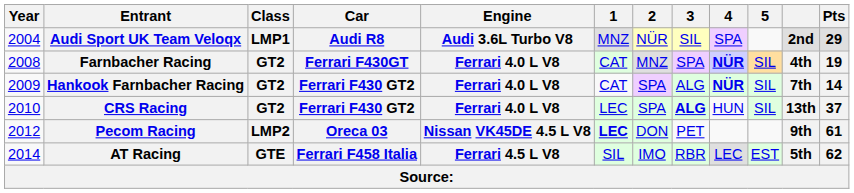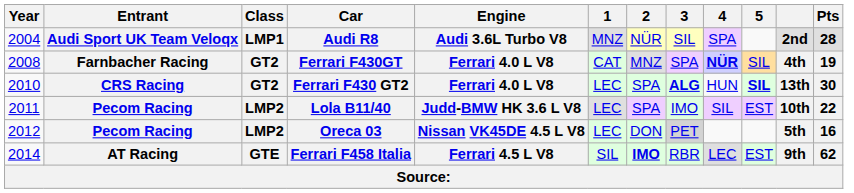 <table class="wikitable" style="text-align:center; font-size:90%">
 <tr>
 <th>Year</th>
 <th>Entrant</th>
 <th>Class</th>
 <th>Car</th>
 <th>Engine</th>
 <th>1</th>
 <th>2</th>
 <th>3</th>
 <th>4</th>
 <th>5</th>
 <th></th>
 <th>Pts</th>
 </tr>
 <tr>
 <td><a href='#'>2004</a></td>
 <th><a href='#'>Audi Sport UK Team Veloqx</a></th>
 <th>LMP1</th>
 <th><a href='#'>Audi R8</a></th>
 <th><a href='#'>Audi</a> 3.6L Turbo V8</th>
 <td style="background:#DFDFDF;"><a href='#'>MNZ</a><br></td>
 <td style="background:#FFFFBF;"><a href='#'>NÜR</a><br></td>
 <td style="background:#FFFFBF;"><a href='#'>SIL</a><br></td>
 <td style="background:#EFCFFF;"><a href='#'>SPA</a><br></td>
 <td></td>
 <th style="background:#DFDFDF;">2nd</th>
-<th style="background:#DFDFDF;">29</th>
+<th style="background:#DFDFDF;">28</th>
 </tr>
 <tr>
 <td><a href='#'>2008</a></td>
 <th>Farnbacher Racing</th>
 <th>GT2</th>
 <th><a href='#'>Ferrari F430GT</a></th>
 <th><a href='#'>Ferrari</a> 4.0 L V8</th>
 <td style="background:#DFFFDF;"><a href='#'>CAT</a><br></td>
 <td style="background:#DFDFDF;"><a href='#'>MNZ</a><br></td>
 <td style="background:#EFCFFF;"><a href='#'>SPA</a><br></td>
 <td style="background:#CFCFFF;"><strong><a href='#'>NÜR</a></strong><br></td>
 <td style="background:#FFDF9F;"><a href='#'>SIL</a><br></td>
 <th>4th</th>
 <th>19</th>
 </tr>
 <tr>
-<td><a href='#'>2009</a></td>
-<th><a href='#'>Hankook</a> Farnbacher Racing</th>
-<th>GT2</th>
-<th><a href='#'>Ferrari F430</a> GT2</th>
-<th><a href='#'>Ferrari</a> 4.0 L V8</th>
-<td><a href='#'>CAT</a></td>
-<td style="background:#EFCFFF;"><a href='#'>SPA</a><br></td>
-<td style="background:#DFFFDF;"><a href='#'>ALG</a><br></td>
-<td style="background:#DFFFDF;"><strong><a href='#'>NÜR</a></strong><br></td>
-<td style="background:#DFFFDF;"><a href='#'>SIL</a><br></td>
-<th>7th</th>
-<th>14</th>
-</tr>
-<tr>
 <td><a href='#'>2010</a></td>
 <th><a href='#'>CRS Racing</a></th>
 <th>GT2</th>
 <th><a href='#'>Ferrari F430</a> GT2</th>
 <th><a href='#'>Ferrari</a> 4.0 L V8</th>
 <td style="background:#DFFFDF;"><a href='#'>LEC</a><br></td>
 <td style="background:#DFFFDF;"><a href='#'>SPA</a><br></td>
 <td style="background:#DFFFDF;"><strong><a href='#'>ALG</a><br></strong></td>
 <td><a href='#'>HUN</a></td>
-<td style="background:#DFFFDF;"><a href='#'>SIL</a><br></td>
+<td style="background:#DFFFDF;"><strong><a href='#'>SIL</a><br></strong></td>
 <th>13th</th>
-<th>37</th>
+<th>30</th>
+</tr>
+<tr>
+<td><a href='#'>2011</a></td>
+<th><a href='#'>Pecom Racing</a></th>
+<th>LMP2</th>
+<th><a href='#'>Lola B11/40</a></th>
+<th><a href='#'>Judd</a>-<a href='#'>BMW</a> HK 3.6 L V8</th>
+<td style="background:#DFDFDF;"><a href='#'>LEC</a><br></td>
+<td style="background:#EFCFFF;"><a href='#'>SPA</a><br></td>
+<td style="background:#DFFFDF;"><a href='#'>IMO</a><br></td>
+<td style="background:#EFCFFF;"><a href='#'>SIL</a><br></td>
+<td style="background:#EFCFFF;"><a href='#'>EST</a><br></td>
+<th>10th</th>
+<th>22</th>
 </tr>
 <tr>
 <td><a href='#'>2012</a></td>
 <th><a href='#'>Pecom Racing</a></th>
 <th>LMP2</th>
 <th><a href='#'>Oreca 03</a></th>
 <th><a href='#'>Nissan</a> <a href='#'>VK45DE</a> 4.5 L V8</th>
-<td style="background:#DFFFDF;"><strong><a href='#'>LEC</a><br></strong></td>
+<td style="background:#DFFFDF;"><a href='#'>LEC</a><br></td>
 <td style="background:#DFFFDF;"><a href='#'>DON</a><br></td>
-<td><a href='#'>PET</a></td>
+<td style="background: lightgrey;"><a href='#'>PET</a></td>
 <td></td>
 <td></td>
-<th>9th</th>
-<th>61</th>
+<th>5th</th>
+<th>16</th>
 </tr>
 <tr>
 <td><a href='#'>2014</a></td>
 <th>AT Racing</th>
 <th>GTE</th>
 <th><a href='#'>Ferrari F458 Italia</a></th>
 <th><a href='#'>Ferrari</a> 4.5 L V8</th>
 <td style="background:#DFFFDF;"><a href='#'>SIL</a><br></td>
-<td style="background:#DFFFDF;"><a href='#'>IMO</a><br></td>
+<td style="background:#DFFFDF;"><strong><a href='#'>IMO</a><br></strong></td>
 <td style="background:#DFFFDF;"><a href='#'>RBR</a><br></td>
 <td style="background:#DFDFDF;"><a href='#'>LEC</a><br></td>
 <td style="background:#DFFFDF;"><a href='#'>EST</a><br></td>
-<th>5th</th>
+<th>9th</th>
 <th>62</th>
 </tr>
 <tr>
 <th colspan="12">Source:</th>
 </tr>
 </table>
